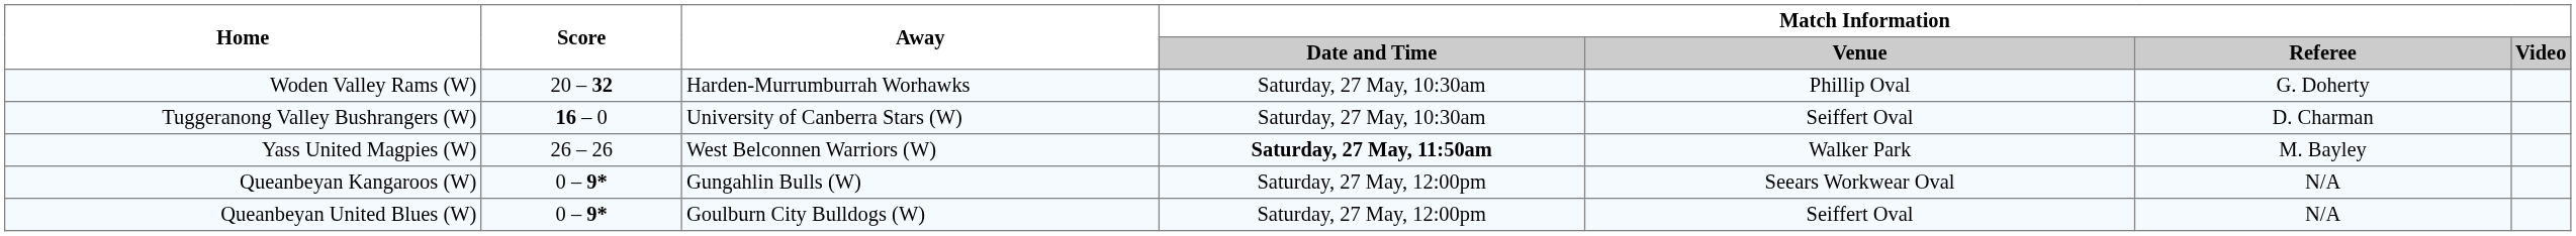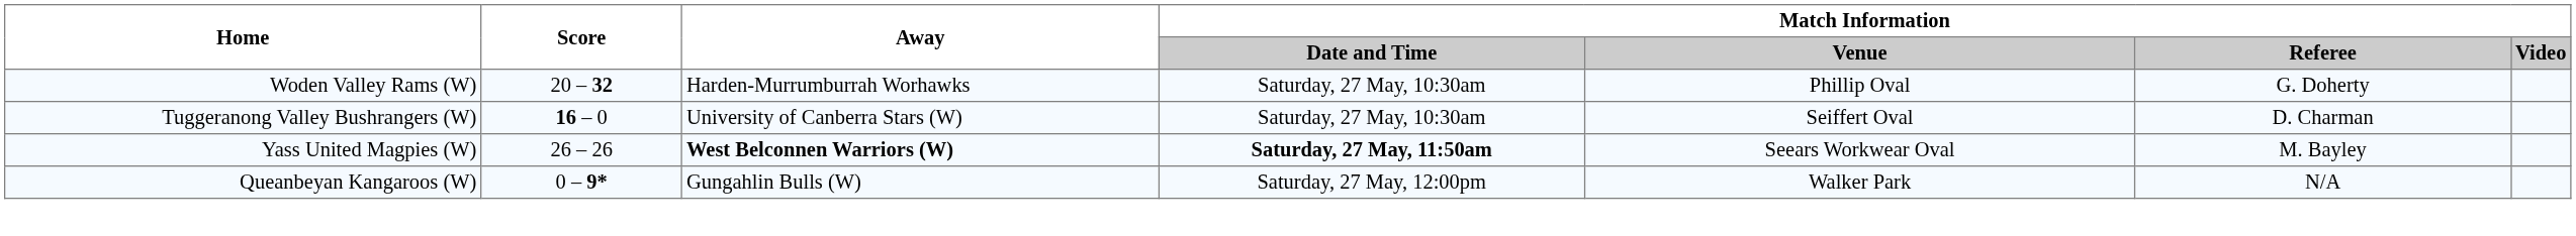 <table border="1" cellpadding="3" cellspacing="0" width="100%" style="border-collapse:collapse;  text-align:center;">
 <tr>
 <th rowspan="2" width="19%">Home</th>
 <th rowspan="2" width="8%">Score</th>
 <th rowspan="2" width="19%">Away</th>
 <th colspan="4">Match Information</th>
 </tr>
 <tr style="background:#CCCCCC">
 <th width="17%">Date and Time</th>
 <th width="22%">Venue</th>
 <th width="50%">Referee</th>
 <th>Video</th>
 </tr>
 <tr style="text-align:center; background:#f5faff;">
 <td align="right">Woden Valley Rams (W) </td>
 <td>20 – <strong>32</strong></td>
 <td align="left"> Harden-Murrumburrah Worhawks</td>
 <td>Saturday, 27 May, 10:30am</td>
 <td>Phillip Oval</td>
 <td>G. Doherty</td>
 <td></td>
 </tr>
 <tr style="text-align:center; background:#f5faff;">
 <td align="right">Tuggeranong Valley Bushrangers (W) </td>
 <td><strong>16</strong> – 0</td>
 <td align="left"> University of Canberra Stars (W)</td>
 <td>Saturday, 27 May, 10:30am</td>
 <td>Seiffert Oval</td>
 <td>D. Charman</td>
 <td></td>
 </tr>
 <tr style="text-align:center; background:#f5faff;">
 <td align="right">Yass United Magpies (W) </td>
 <td>26 – 26</td>
-<td align="left"> West Belconnen Warriors (W)</td>
+<td align="left"><strong> West Belconnen Warriors (W)</strong></td>
 <td><strong>Saturday, 27 May, 11:50am</strong></td>
-<td>Walker Park</td>
+<td>Seears Workwear Oval</td>
 <td>M. Bayley</td>
 <td></td>
 </tr>
 <tr style="text-align:center; background:#f5faff;">
 <td align="right">Queanbeyan Kangaroos (W) </td>
 <td>0 – <strong>9*</strong></td>
 <td align="left"> Gungahlin Bulls (W)</td>
 <td>Saturday, 27 May, 12:00pm</td>
-<td>Seears Workwear Oval</td>
-<td>N/A</td>
-<td></td>
-</tr>
-<tr style="text-align:center; background:#f5faff;">
-<td align="right">Queanbeyan United Blues (W) </td>
-<td>0 – <strong>9*</strong></td>
-<td align="left"> Goulburn City Bulldogs (W)</td>
-<td>Saturday, 27 May, 12:00pm</td>
-<td>Seiffert Oval</td>
+<td>Walker Park</td>
 <td>N/A</td>
 <td></td>
 </tr>
 </table>
